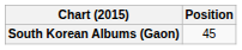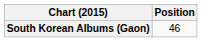 <table class="wikitable plainrowheaders" style="text-align:center">
 <tr>
 <th scope="col">Chart (2015)</th>
 <th scope="col">Position</th>
 </tr>
 <tr>
 <th scope="row">South Korean Albums (Gaon)</th>
-<td align="center">45</td>
+<td align="center">46</td>
 </tr>
 </table>
